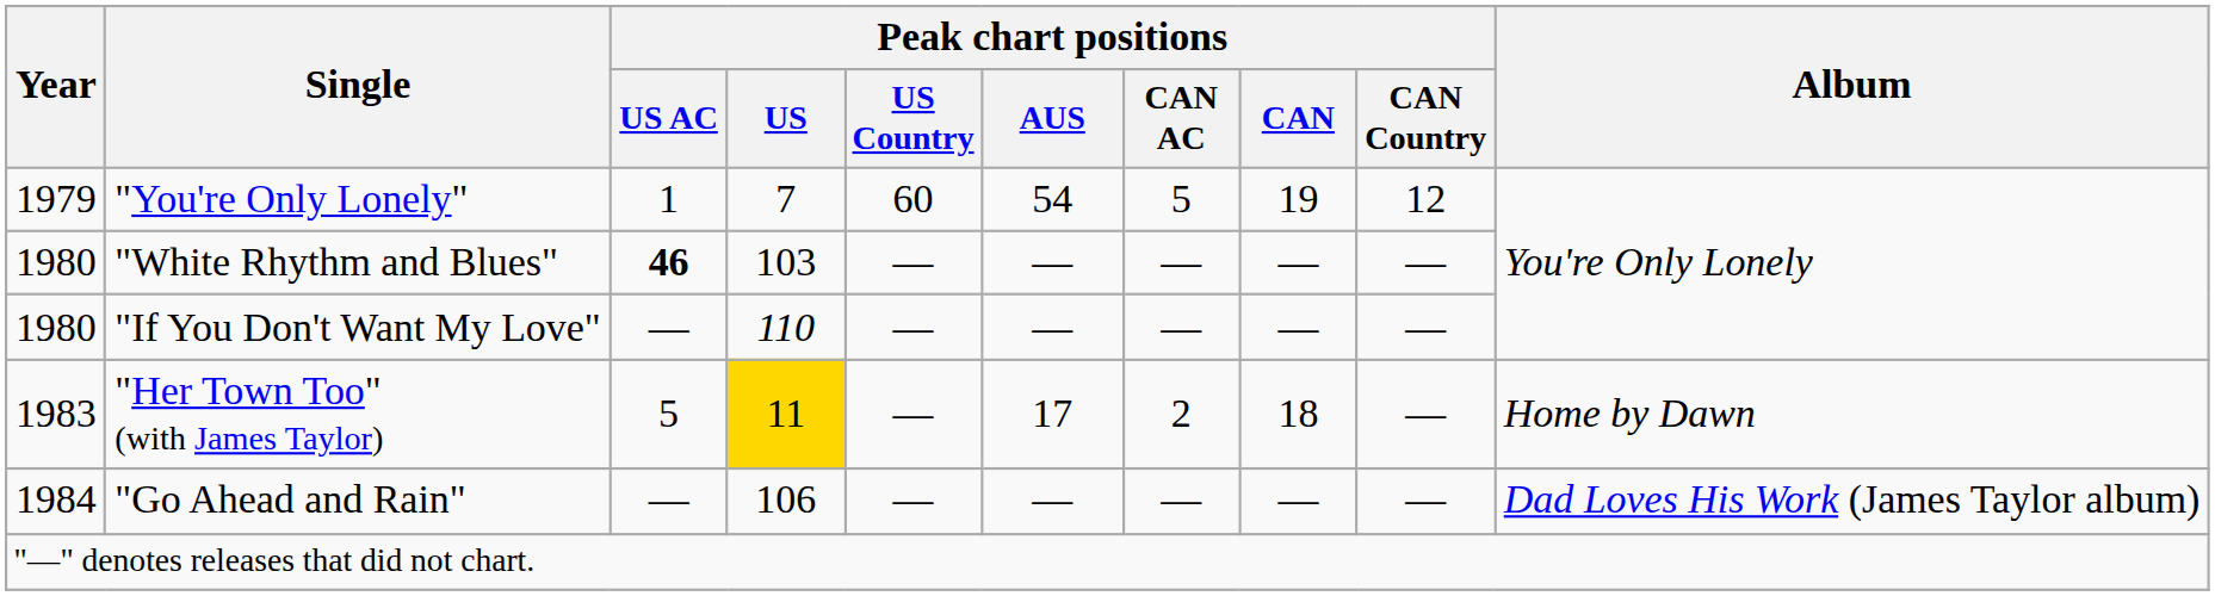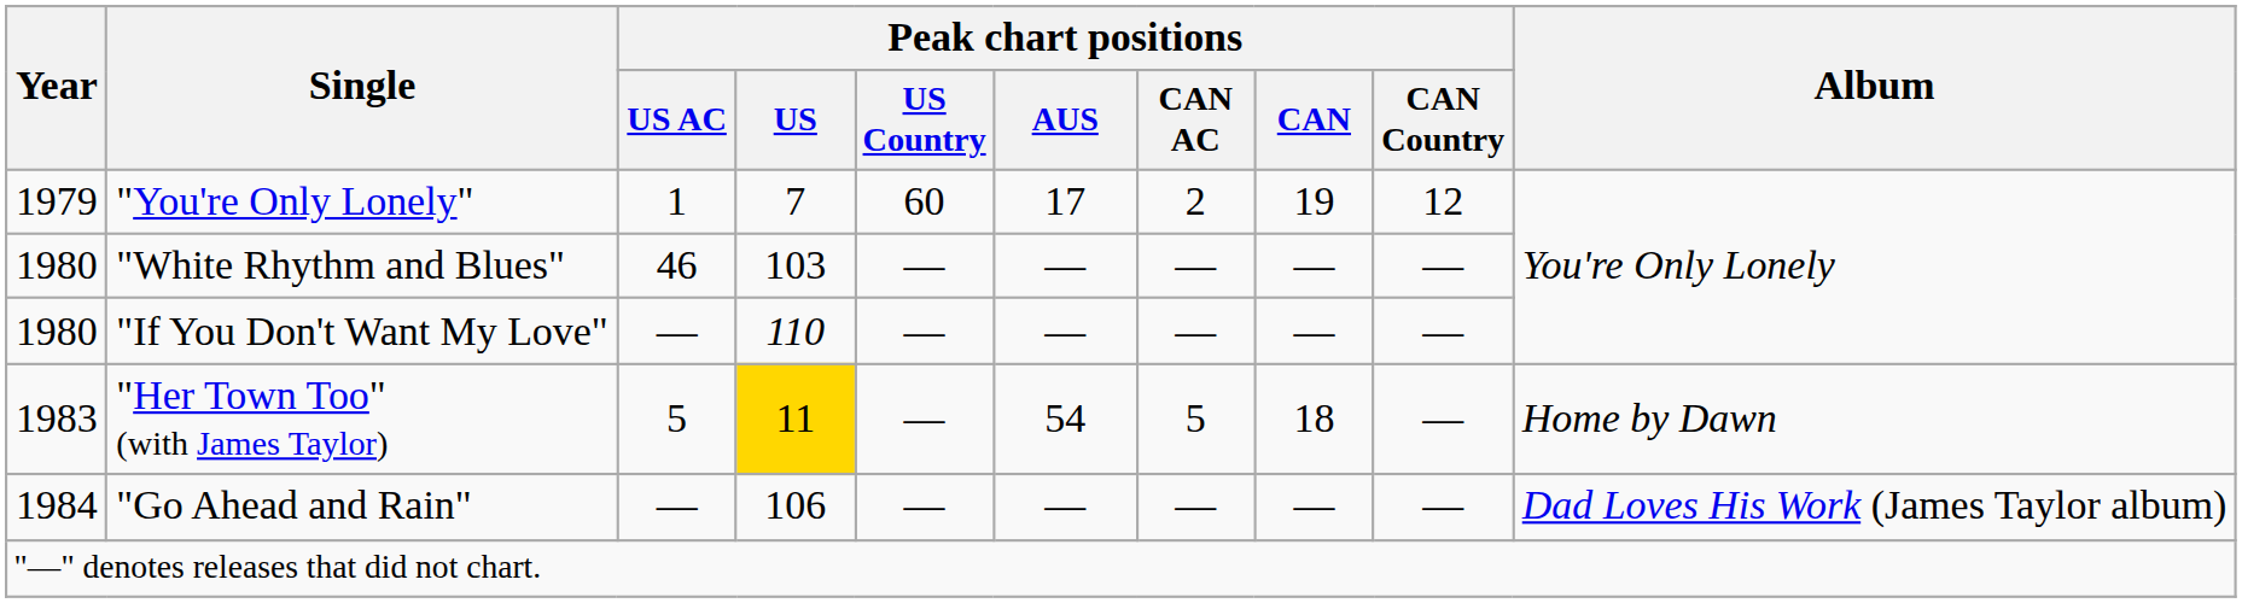 <table class="wikitable" style="text-align: center;">
 <tr>
 <th rowspan="2">Year</th>
 <th rowspan="2">Single</th>
 <th colspan="7">Peak chart positions</th>
 <th rowspan="2">Album</th>
 </tr>
 <tr style="font-size: smaller;">
 <th style="width: 3em;"><a href='#'>US AC</a></th>
 <th style="width: 3em;"><a href='#'>US</a></th>
 <th style="width: 3em;"><a href='#'>US Country</a></th>
 <th style="font-size: small; width: 3.8em;"><a href='#'>AUS</a></th>
 <th style="width: 3em;">CAN AC</th>
 <th style="width: 3em;"><a href='#'>CAN</a></th>
 <th style="width: 3em;">CAN Country</th>
 </tr>
 <tr>
 <td>1979</td>
 <td style="text-align: left;">"<a href='#'>You're Only Lonely</a>"</td>
 <td>1</td>
 <td>7</td>
 <td>60</td>
-<td>54</td>
-<td>5</td>
+<td>17</td>
+<td>2</td>
 <td>19</td>
 <td>12</td>
 <td rowspan="3" style="text-align: left;"><em>You're Only Lonely</em></td>
 </tr>
 <tr>
 <td>1980</td>
 <td style="text-align: left;">"White Rhythm and Blues"</td>
-<td><strong>46</strong></td>
+<td>46</td>
 <td>103</td>
 <td>—</td>
 <td>—</td>
 <td>—</td>
 <td>—</td>
 <td>—</td>
 </tr>
 <tr>
 <td>1980</td>
 <td style="text-align: left;">"If You Don't Want My Love"</td>
 <td>—</td>
 <td><em>110</em></td>
 <td>—</td>
 <td>—</td>
 <td>—</td>
 <td>—</td>
 <td>—</td>
 </tr>
 <tr>
 <td>1983</td>
 <td style="text-align: left;">"<a href='#'>Her Town Too</a>"<br><small>(with <a href='#'>James Taylor</a>)</small></td>
 <td>5</td>
 <td style="background: gold;">11</td>
 <td>—</td>
-<td>17</td>
-<td>2</td>
+<td>54</td>
+<td>5</td>
 <td>18</td>
 <td>—</td>
 <td style="text-align: left;"><em>Home by Dawn</em></td>
 </tr>
 <tr>
 <td>1984</td>
 <td style="text-align: left;">"Go Ahead and Rain"</td>
 <td>—</td>
 <td>106</td>
 <td>—</td>
 <td>—</td>
 <td>—</td>
 <td>—</td>
 <td>—</td>
 <td><em><a href='#'>Dad Loves His Work</a></em> (James Taylor album)</td>
 </tr>
 <tr>
 <td colspan="10" style="font-size: small; text-align: left;">"—" denotes releases that did not chart.<br></td>
 </tr>
 </table>
